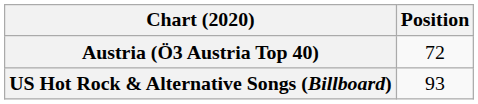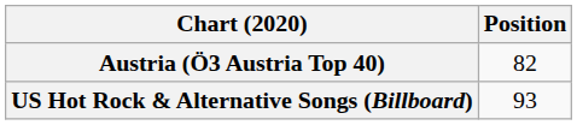 <table class="wikitable sortable plainrowheaders" style="text-align:center">
 <tr>
 <th scope="col">Chart (2020)</th>
 <th scope="col">Position</th>
 </tr>
 <tr>
 <th scope="row">Austria (Ö3 Austria Top 40)</th>
-<td>72</td>
+<td>82</td>
 </tr>
 <tr>
 <th scope="row">US Hot Rock & Alternative Songs (<em>Billboard</em>)</th>
 <td>93</td>
 </tr>
 </table>
